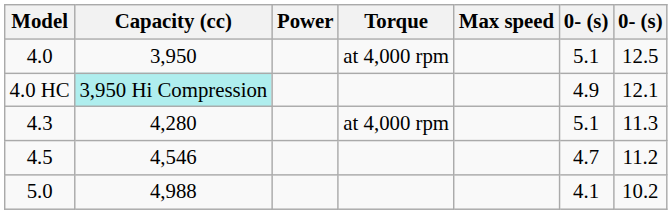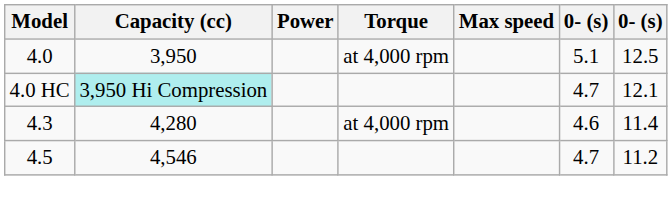 <table class="wikitable" style="text-align:center; font-size:91%;">
 <tr>
 <th>Model</th>
 <th>Capacity (cc)</th>
 <th>Power</th>
 <th>Torque</th>
 <th>Max speed</th>
 <th>0- (s)</th>
 <th>0- (s)</th>
 </tr>
 <tr>
 <td>4.0</td>
 <td>3,950</td>
 <td></td>
 <td> at 4,000 rpm</td>
 <td></td>
 <td>5.1</td>
 <td>12.5</td>
 </tr>
 <tr>
 <td>4.0 HC</td>
 <td style="background: paleturquoise;">3,950 Hi Compression</td>
 <td></td>
 <td></td>
 <td></td>
-<td>4.9</td>
+<td>4.7</td>
 <td>12.1</td>
 </tr>
 <tr>
 <td>4.3</td>
 <td>4,280</td>
 <td></td>
 <td> at 4,000 rpm</td>
 <td></td>
-<td>5.1</td>
-<td>11.3</td>
+<td>4.6</td>
+<td>11.4</td>
 </tr>
 <tr>
 <td>4.5</td>
 <td>4,546</td>
 <td></td>
 <td></td>
 <td></td>
 <td>4.7</td>
 <td>11.2</td>
 </tr>
-<tr>
-<td>5.0</td>
-<td>4,988</td>
-<td></td>
-<td></td>
-<td></td>
-<td>4.1</td>
-<td>10.2</td>
-</tr>
 </table>
